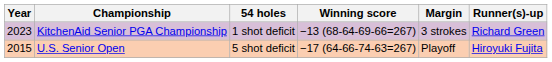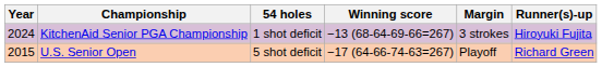 <table class="wikitable">
 <tr>
 <th>Year</th>
 <th>Championship</th>
 <th>54 holes</th>
 <th>Winning score</th>
 <th>Margin</th>
 <th>Runner(s)-up</th>
 </tr>
 <tr style="background:thistle;">
-<td>2023</td>
+<td>2024</td>
 <td><a href='#'>KitchenAid Senior PGA Championship</a></td>
 <td>1 shot deficit</td>
 <td>−13 (68-64-69-66=267)</td>
 <td>3 strokes</td>
-<td> <a href='#'>Richard Green</a></td>
+<td> <a href='#'>Hiroyuki Fujita</a></td>
 </tr>
 <tr style="background:#FBCEB1;">
 <td>2015</td>
 <td><a href='#'>U.S. Senior Open</a></td>
 <td>5 shot deficit</td>
 <td>−17 (64-66-74-63=267)</td>
 <td>Playoff</td>
-<td> <a href='#'>Hiroyuki Fujita</a></td>
+<td> <a href='#'>Richard Green</a></td>
 </tr>
 </table>
